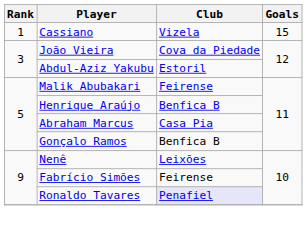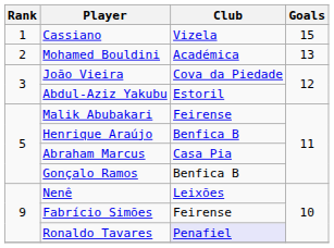 <table class="wikitable" style="text-align:center">
 <tr>
 <th>Rank</th>
 <th>Player</th>
 <th>Club</th>
 <th>Goals</th>
 </tr>
 <tr>
 <td>1</td>
 <td align="left"> <a href='#'>Cassiano</a></td>
 <td align="left"><a href='#'>Vizela</a></td>
 <td>15</td>
+</tr>
+<tr>
+<td>2</td>
+<td align="left"> <a href='#'>Mohamed Bouldini</a></td>
+<td align="left"><a href='#'>Académica</a></td>
+<td>13</td>
 </tr>
 <tr>
 <td rowspan=2>3</td>
 <td align="left"> <a href='#'>João Vieira</a></td>
 <td align="left"><a href='#'>Cova da Piedade</a></td>
 <td rowspan=2>12</td>
 </tr>
 <tr>
 <td align="left"> <a href='#'>Abdul-Aziz Yakubu</a></td>
 <td align="left"><a href='#'>Estoril</a></td>
 </tr>
 <tr>
 <td rowspan=4>5</td>
 <td align="left"> <a href='#'>Malik Abubakari</a></td>
 <td align="left"><a href='#'>Feirense</a></td>
 <td rowspan=4>11</td>
 </tr>
 <tr>
 <td align="left"> <a href='#'>Henrique Araújo</a></td>
 <td align="left"><a href='#'>Benfica B</a></td>
 </tr>
 <tr>
 <td align="left"> <a href='#'>Abraham Marcus</a></td>
 <td align="left"><a href='#'>Casa Pia</a></td>
 </tr>
 <tr>
 <td align="left"> <a href='#'>Gonçalo Ramos</a></td>
 <td align="left">Benfica B</td>
 </tr>
 <tr>
 <td rowspan=3>9</td>
 <td align="left"> <a href='#'>Nenê</a></td>
 <td align="left"><a href='#'>Leixões</a></td>
 <td rowspan=3>10</td>
 </tr>
 <tr>
 <td align="left"> <a href='#'>Fabrício Simões</a></td>
 <td align="left">Feirense</td>
 </tr>
 <tr>
 <td align="left"> <a href='#'>Ronaldo Tavares</a></td>
 <td align="left" style="background: lavender;"><a href='#'>Penafiel</a></td>
 </tr>
 <tr>
 </tr>
 </table>
